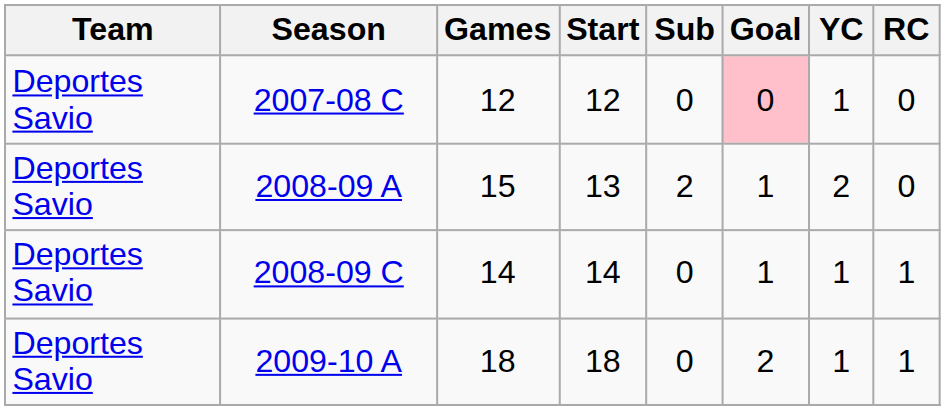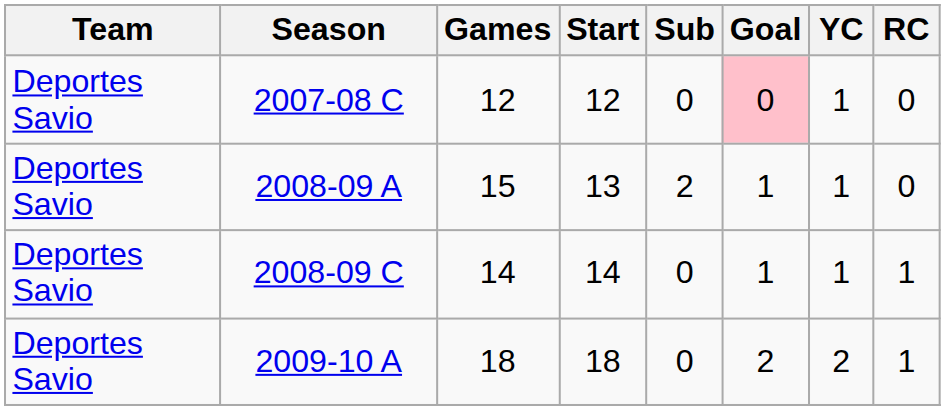 <table class="wikitable" border="1">
 <tr>
 <th width="100">Team</th>
 <th width="100">Season</th>
 <th width="25">Games</th>
 <th width="25">Start</th>
 <th width="25">Sub</th>
 <th width="25">Goal</th>
 <th width="25">YC</th>
 <th width="25">RC</th>
 </tr>
 <tr>
 <td width="100"><a href='#'>Deportes Savio</a></td>
 <td align="center"><a href='#'>2007-08 C</a></td>
 <td align="center">12</td>
 <td align="center">12</td>
 <td align="center">0</td>
 <td align="center" style="background: pink;">0</td>
 <td align="center">1</td>
 <td align="center">0</td>
 </tr>
 <tr>
 <td width="100"><a href='#'>Deportes Savio</a></td>
 <td align="center"><a href='#'>2008-09 A</a></td>
 <td align="center">15</td>
 <td align="center">13</td>
 <td align="center">2</td>
 <td align="center">1</td>
-<td align="center">2</td>
+<td align="center">1</td>
 <td align="center">0</td>
 </tr>
 <tr>
 <td width="100"><a href='#'>Deportes Savio</a></td>
 <td align="center"><a href='#'>2008-09 C</a></td>
 <td align="center">14</td>
 <td align="center">14</td>
 <td align="center">0</td>
 <td align="center">1</td>
 <td align="center">1</td>
 <td align="center">1</td>
 </tr>
 <tr>
 <td width="100"><a href='#'>Deportes Savio</a></td>
 <td align="center"><a href='#'>2009-10 A</a></td>
 <td align="center">18</td>
 <td align="center">18</td>
 <td align="center">0</td>
 <td align="center">2</td>
-<td align="center">1</td>
+<td align="center">2</td>
 <td align="center">1</td>
 </tr>
 <tr>
 </tr>
 </table>
